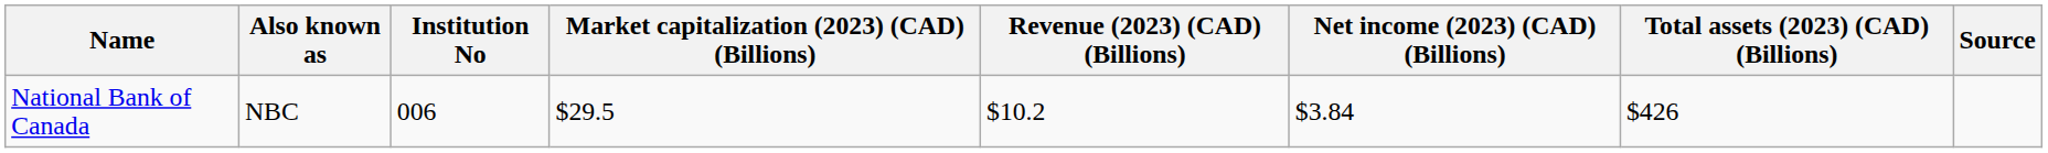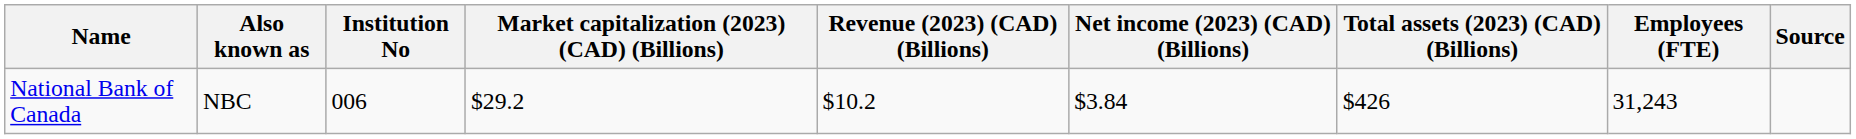 <table class="wikitable">
 <tr>
 <th>Name</th>
 <th>Also known as</th>
 <th>Institution No</th>
 <th>Market capitalization (2023) (CAD) (Billions)</th>
 <th>Revenue (2023) (CAD) (Billions)</th>
 <th>Net income (2023) (CAD) (Billions)</th>
 <th>Total assets (2023) (CAD) (Billions)</th>
+<th>Employees (FTE)</th>
 <th>Source</th>
 </tr>
 <tr>
 <td><a href='#'>National Bank of Canada</a></td>
 <td>NBC</td>
 <td>006</td>
-<td>$29.5</td>
+<td>$29.2</td>
 <td>$10.2</td>
 <td>$3.84</td>
 <td>$426</td>
+<td>31,243</td>
 <td></td>
 </tr>
 </table>
